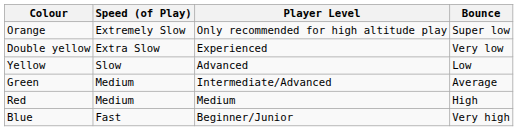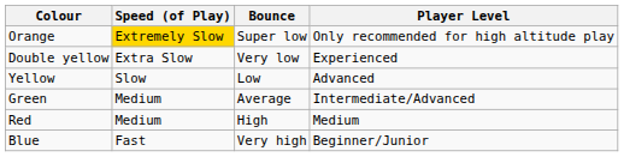 <table class="wikitable">
 <tr>
 <th>Colour</th>
 <th>Speed (of Play)</th>
+<th>Bounce</th>
 <th>Player Level</th>
-<th>Bounce</th>
 </tr>
 <tr>
 <td>Orange</td>
-<td>Extremely Slow</td>
+<td style="background: gold;">Extremely Slow</td>
+<td>Super low</td>
 <td>Only recommended for high altitude play</td>
-<td>Super low</td>
 </tr>
 <tr>
 <td>Double yellow</td>
 <td>Extra Slow</td>
+<td>Very low</td>
 <td>Experienced</td>
-<td>Very low</td>
 </tr>
 <tr>
 <td>Yellow</td>
 <td>Slow</td>
+<td>Low</td>
 <td>Advanced</td>
-<td>Low</td>
 </tr>
 <tr>
 <td>Green</td>
 <td>Medium</td>
+<td>Average</td>
 <td>Intermediate/Advanced</td>
-<td>Average</td>
 </tr>
 <tr>
 <td>Red</td>
 <td>Medium</td>
+<td>High</td>
 <td>Medium</td>
-<td>High</td>
 </tr>
 <tr>
 <td>Blue</td>
 <td>Fast</td>
+<td>Very high</td>
 <td>Beginner/Junior</td>
-<td>Very high</td>
 </tr>
 </table>
